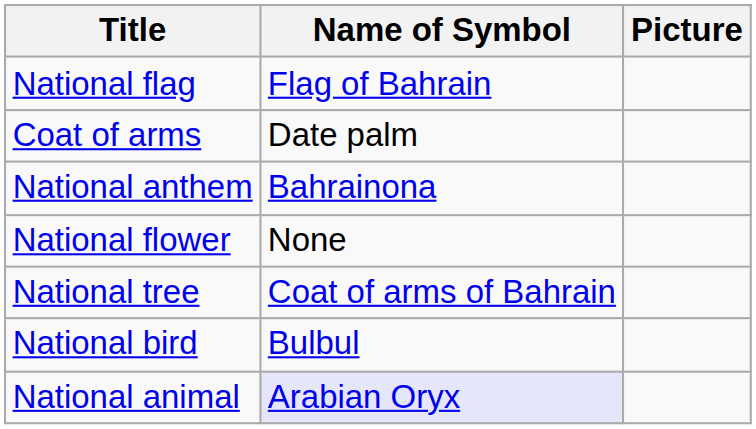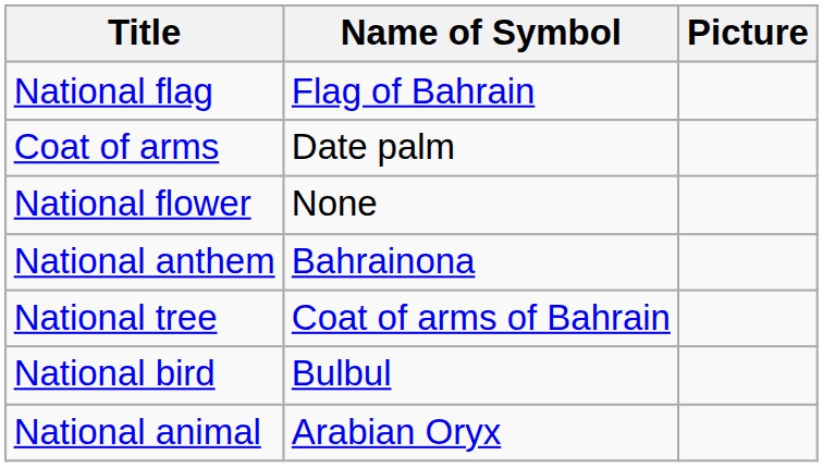 <table class="wikitable">
 <tr>
 <th>Title</th>
 <th>Name of Symbol</th>
 <th>Picture</th>
 </tr>
 <tr>
 <td><a href='#'>National flag</a></td>
 <td><a href='#'>Flag of Bahrain</a></td>
 <td></td>
 </tr>
 <tr>
 <td><a href='#'>Coat of arms</a></td>
 <td>Date palm</td>
 <td></td>
 </tr>
 <tr>
-<td><a href='#'>National anthem</a></td>
-<td><a href='#'>Bahrainona</a></td>
+<td><a href='#'>National flower</a></td>
+<td>None</td>
 <td></td>
 </tr>
 <tr>
-<td><a href='#'>National flower</a></td>
-<td>None</td>
+<td><a href='#'>National anthem</a></td>
+<td><a href='#'>Bahrainona</a></td>
 <td></td>
 </tr>
 <tr>
 <td><a href='#'>National tree</a></td>
 <td><a href='#'>Coat of arms of Bahrain</a></td>
 <td></td>
 </tr>
 <tr>
 <td><a href='#'>National bird</a></td>
 <td><a href='#'>Bulbul</a></td>
 <td></td>
 </tr>
 <tr>
 <td><a href='#'>National animal</a></td>
-<td style="background: lavender;"><a href='#'>Arabian Oryx</a></td>
+<td><a href='#'>Arabian Oryx</a></td>
 <td></td>
 </tr>
 </table>
